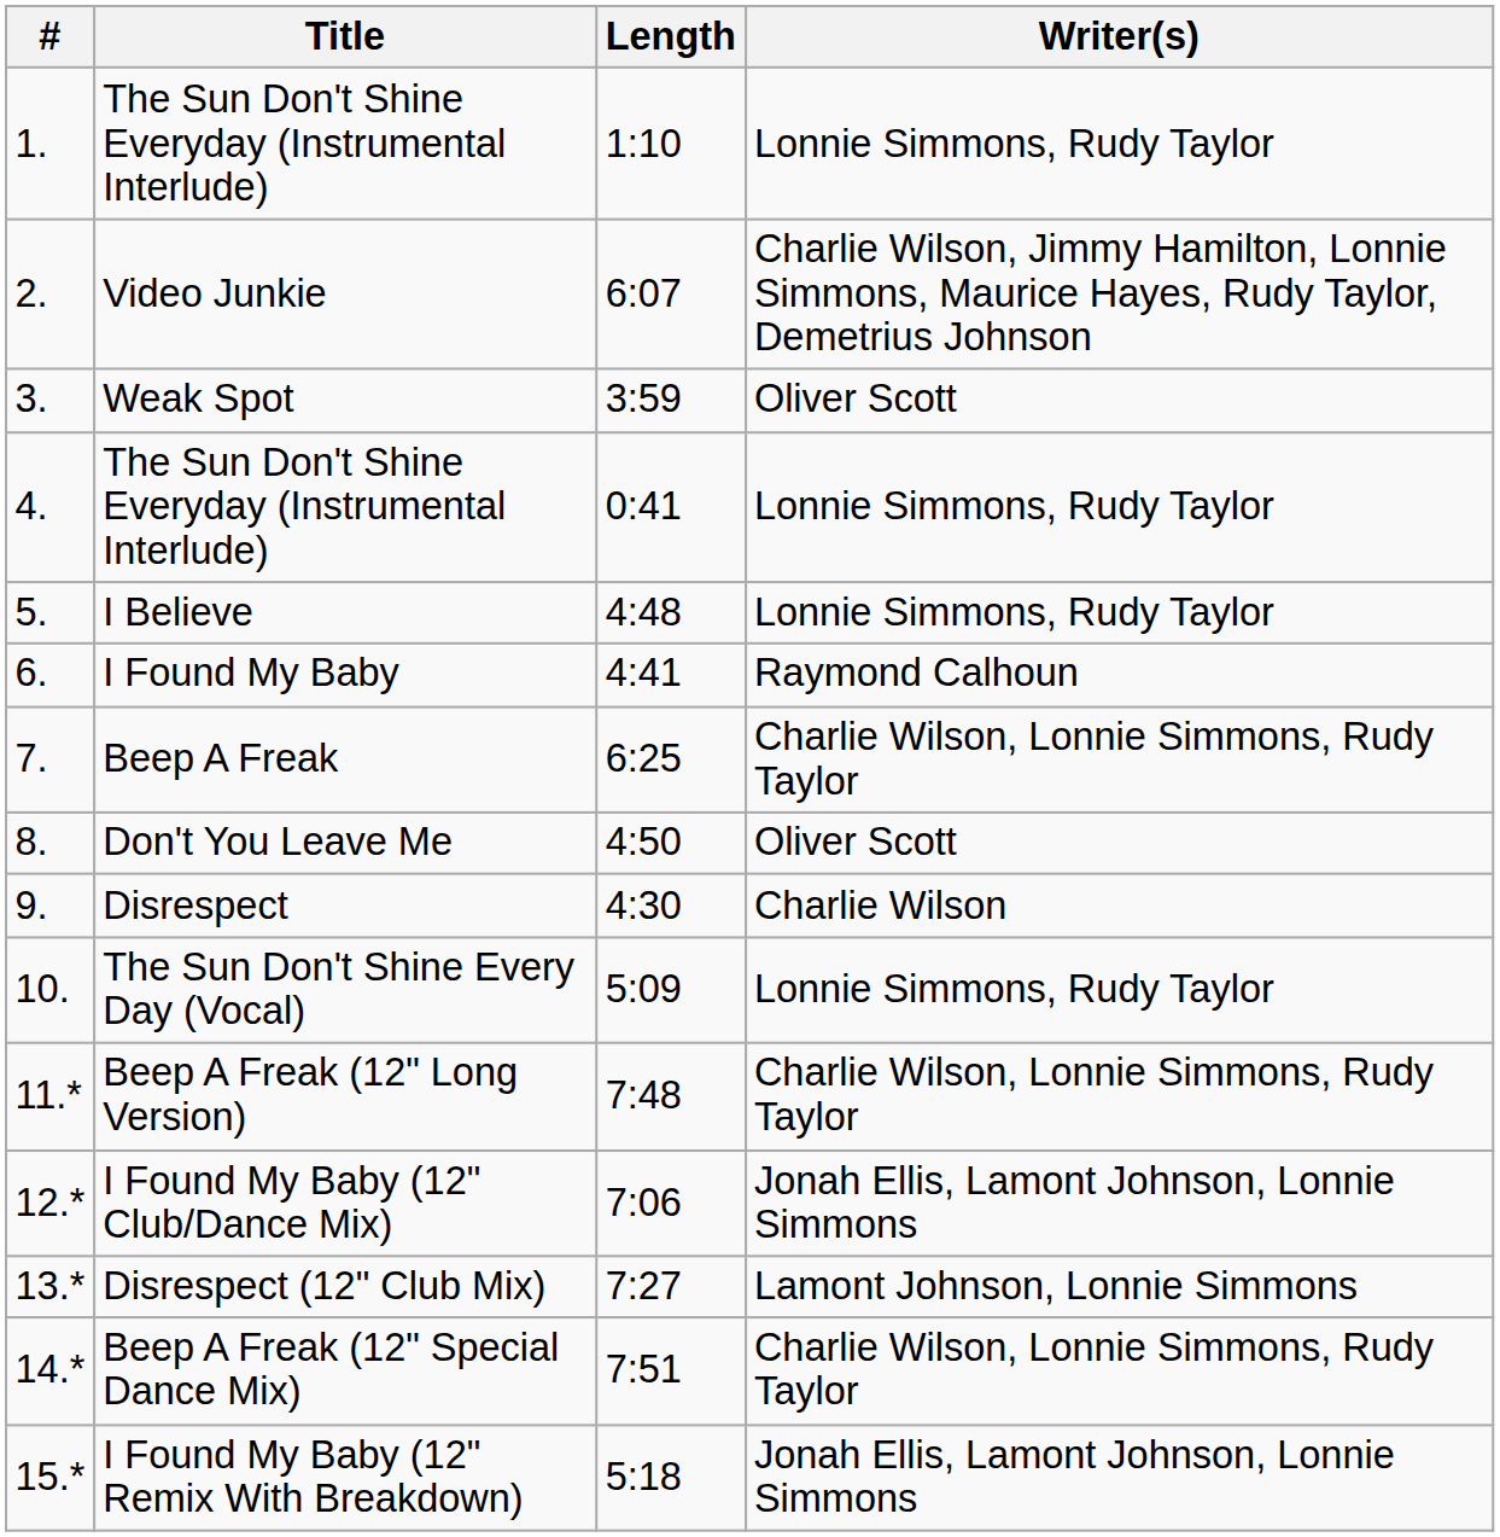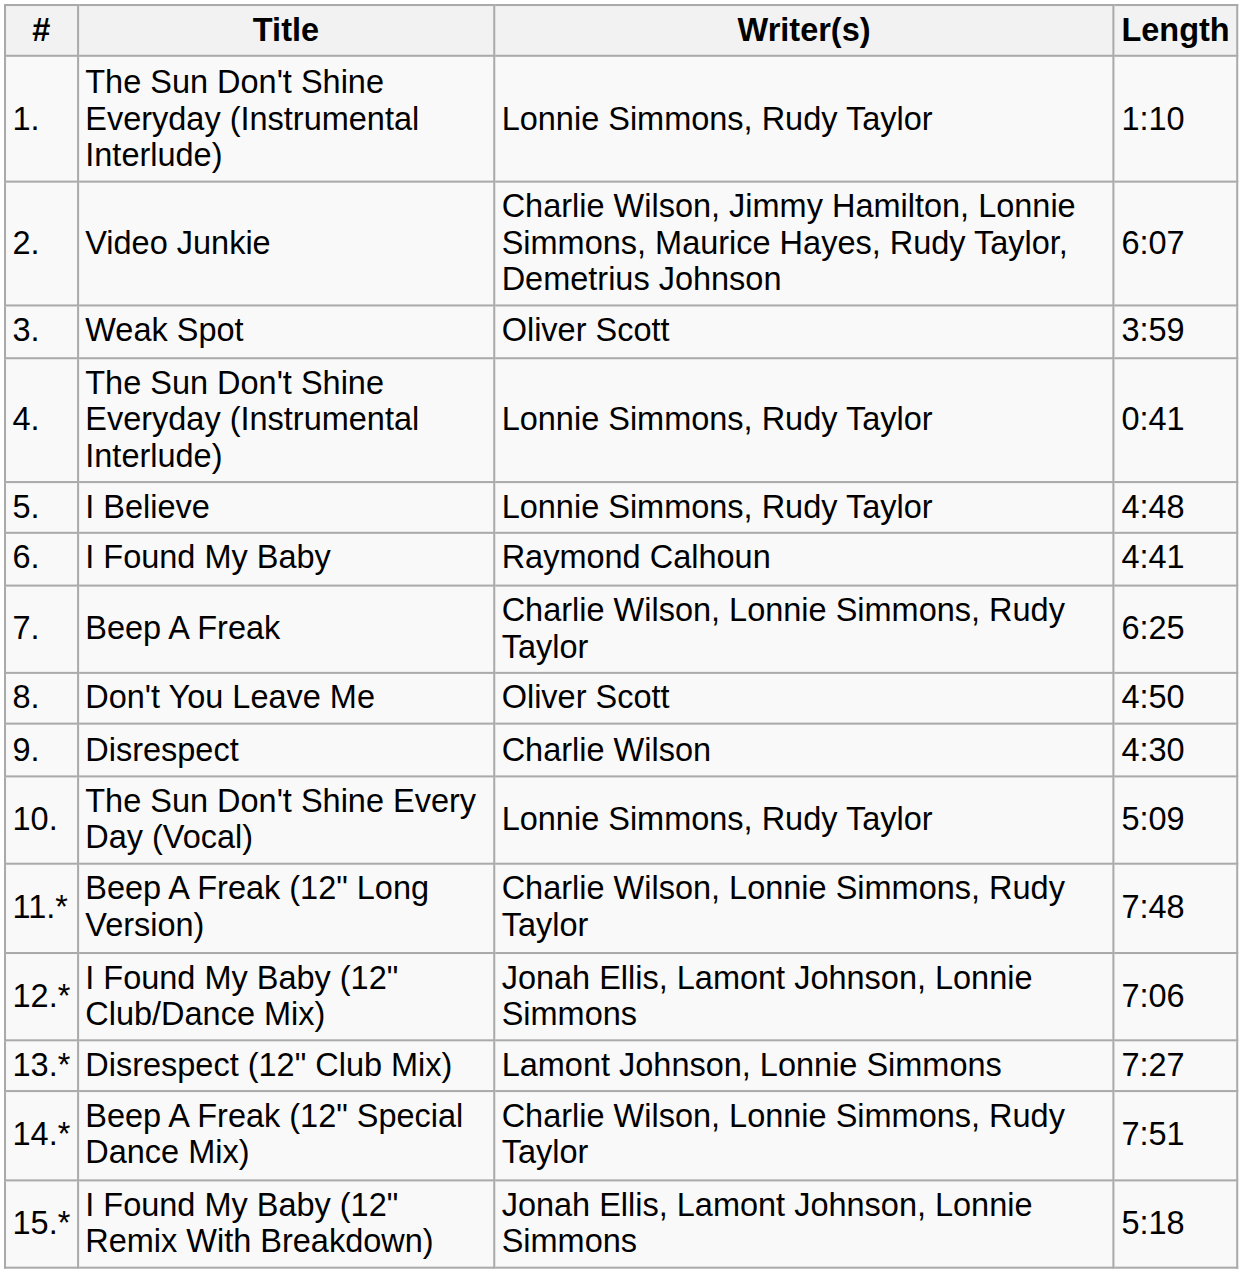 <table class="wikitable">
 <tr>
 <th>#</th>
 <th>Title</th>
+<th>Writer(s)</th>
 <th>Length</th>
-<th>Writer(s)</th>
 </tr>
 <tr>
 <td>1.</td>
 <td>The Sun Don't Shine Everyday (Instrumental Interlude)</td>
+<td>Lonnie Simmons, Rudy Taylor</td>
 <td>1:10</td>
-<td>Lonnie Simmons, Rudy Taylor</td>
 </tr>
 <tr>
 <td>2.</td>
 <td>Video Junkie</td>
+<td>Charlie Wilson, Jimmy Hamilton, Lonnie Simmons, Maurice Hayes, Rudy Taylor, Demetrius Johnson</td>
 <td>6:07</td>
-<td>Charlie Wilson, Jimmy Hamilton, Lonnie Simmons, Maurice Hayes, Rudy Taylor, Demetrius Johnson</td>
 </tr>
 <tr>
 <td>3.</td>
 <td>Weak Spot</td>
+<td>Oliver Scott</td>
 <td>3:59</td>
-<td>Oliver Scott</td>
 </tr>
 <tr>
 <td>4.</td>
 <td>The Sun Don't Shine Everyday (Instrumental Interlude)</td>
+<td>Lonnie Simmons, Rudy Taylor</td>
 <td>0:41</td>
-<td>Lonnie Simmons, Rudy Taylor</td>
 </tr>
 <tr>
 <td>5.</td>
 <td>I Believe</td>
+<td>Lonnie Simmons, Rudy Taylor</td>
 <td>4:48</td>
-<td>Lonnie Simmons, Rudy Taylor</td>
 </tr>
 <tr>
 <td>6.</td>
 <td>I Found My Baby</td>
+<td>Raymond Calhoun</td>
 <td>4:41</td>
-<td>Raymond Calhoun</td>
 </tr>
 <tr>
 <td>7.</td>
 <td>Beep A Freak</td>
+<td>Charlie Wilson, Lonnie Simmons, Rudy Taylor</td>
 <td>6:25</td>
-<td>Charlie Wilson, Lonnie Simmons, Rudy Taylor</td>
 </tr>
 <tr>
 <td>8.</td>
 <td>Don't You Leave Me</td>
+<td>Oliver Scott</td>
 <td>4:50</td>
-<td>Oliver Scott</td>
 </tr>
 <tr>
 <td>9.</td>
 <td>Disrespect</td>
+<td>Charlie Wilson</td>
 <td>4:30</td>
-<td>Charlie Wilson</td>
 </tr>
 <tr>
 <td>10.</td>
 <td>The Sun Don't Shine Every Day (Vocal)</td>
+<td>Lonnie Simmons, Rudy Taylor</td>
 <td>5:09</td>
-<td>Lonnie Simmons, Rudy Taylor</td>
 </tr>
 <tr>
 <td>11.*</td>
 <td>Beep A Freak (12" Long Version)</td>
+<td>Charlie Wilson, Lonnie Simmons, Rudy Taylor</td>
 <td>7:48</td>
-<td>Charlie Wilson, Lonnie Simmons, Rudy Taylor</td>
 </tr>
 <tr>
 <td>12.*</td>
 <td>I Found My Baby (12" Club/Dance Mix)</td>
+<td>Jonah Ellis, Lamont Johnson, Lonnie Simmons</td>
 <td>7:06</td>
-<td>Jonah Ellis, Lamont Johnson, Lonnie Simmons</td>
 </tr>
 <tr>
 <td>13.*</td>
 <td>Disrespect (12" Club Mix)</td>
+<td>Lamont Johnson, Lonnie Simmons</td>
 <td>7:27</td>
-<td>Lamont Johnson, Lonnie Simmons</td>
 </tr>
 <tr>
 <td>14.*</td>
 <td>Beep A Freak (12" Special Dance Mix)</td>
+<td>Charlie Wilson, Lonnie Simmons, Rudy Taylor</td>
 <td>7:51</td>
-<td>Charlie Wilson, Lonnie Simmons, Rudy Taylor</td>
 </tr>
 <tr>
 <td>15.*</td>
 <td>I Found My Baby (12" Remix With Breakdown)</td>
+<td>Jonah Ellis, Lamont Johnson, Lonnie Simmons</td>
 <td>5:18</td>
-<td>Jonah Ellis, Lamont Johnson, Lonnie Simmons</td>
 </tr>
 </table>
